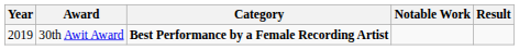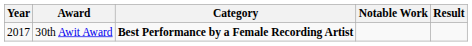 <table class="wikitable">
 <tr>
 <th>Year</th>
 <th>Award</th>
 <th>Category</th>
 <th>Notable Work</th>
 <th>Result</th>
 </tr>
 <tr>
-<td>2019</td>
+<td>2017</td>
 <td>30th <a href='#'>Awit Award</a></td>
 <td><strong>Best Performance by a Female Recording Artist</strong></td>
 <td></td>
 <td></td>
 </tr>
 </table>
